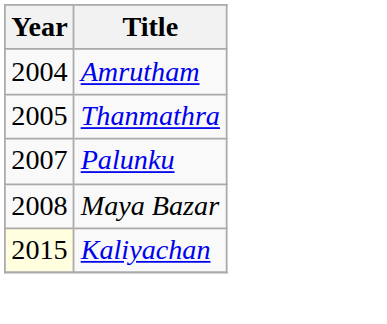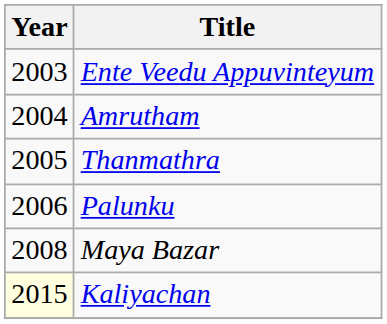 <table class="wikitable">
 <tr>
 <th>Year</th>
 <th>Title</th>
+</tr>
+<tr>
+<td>2003</td>
+<td><em><a href='#'>Ente Veedu Appuvinteyum</a></em></td>
 </tr>
 <tr>
 <td>2004</td>
 <td><em><a href='#'>Amrutham</a></em></td>
 </tr>
 <tr>
 <td>2005</td>
 <td><em><a href='#'>Thanmathra</a></em></td>
 </tr>
 <tr>
-<td>2007</td>
+<td>2006</td>
 <td><em><a href='#'>Palunku</a></em></td>
 </tr>
 <tr>
 <td>2008</td>
 <td><em>Maya Bazar</em></td>
 </tr>
 <tr>
 <td style="background: lightyellow;">2015</td>
 <td><em><a href='#'>Kaliyachan</a></em></td>
 </tr>
 <tr>
 </tr>
 </table>
